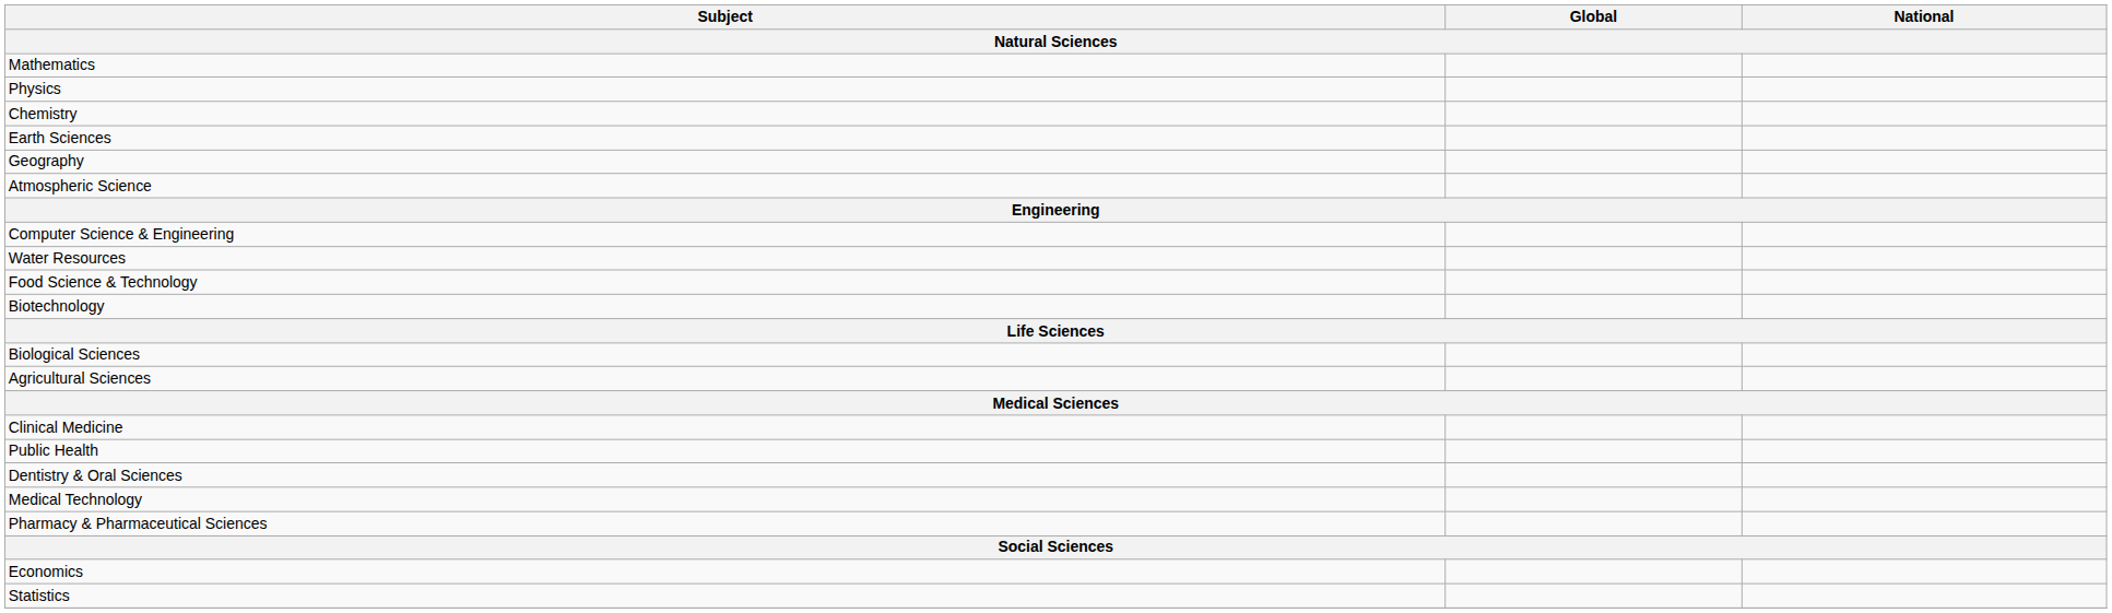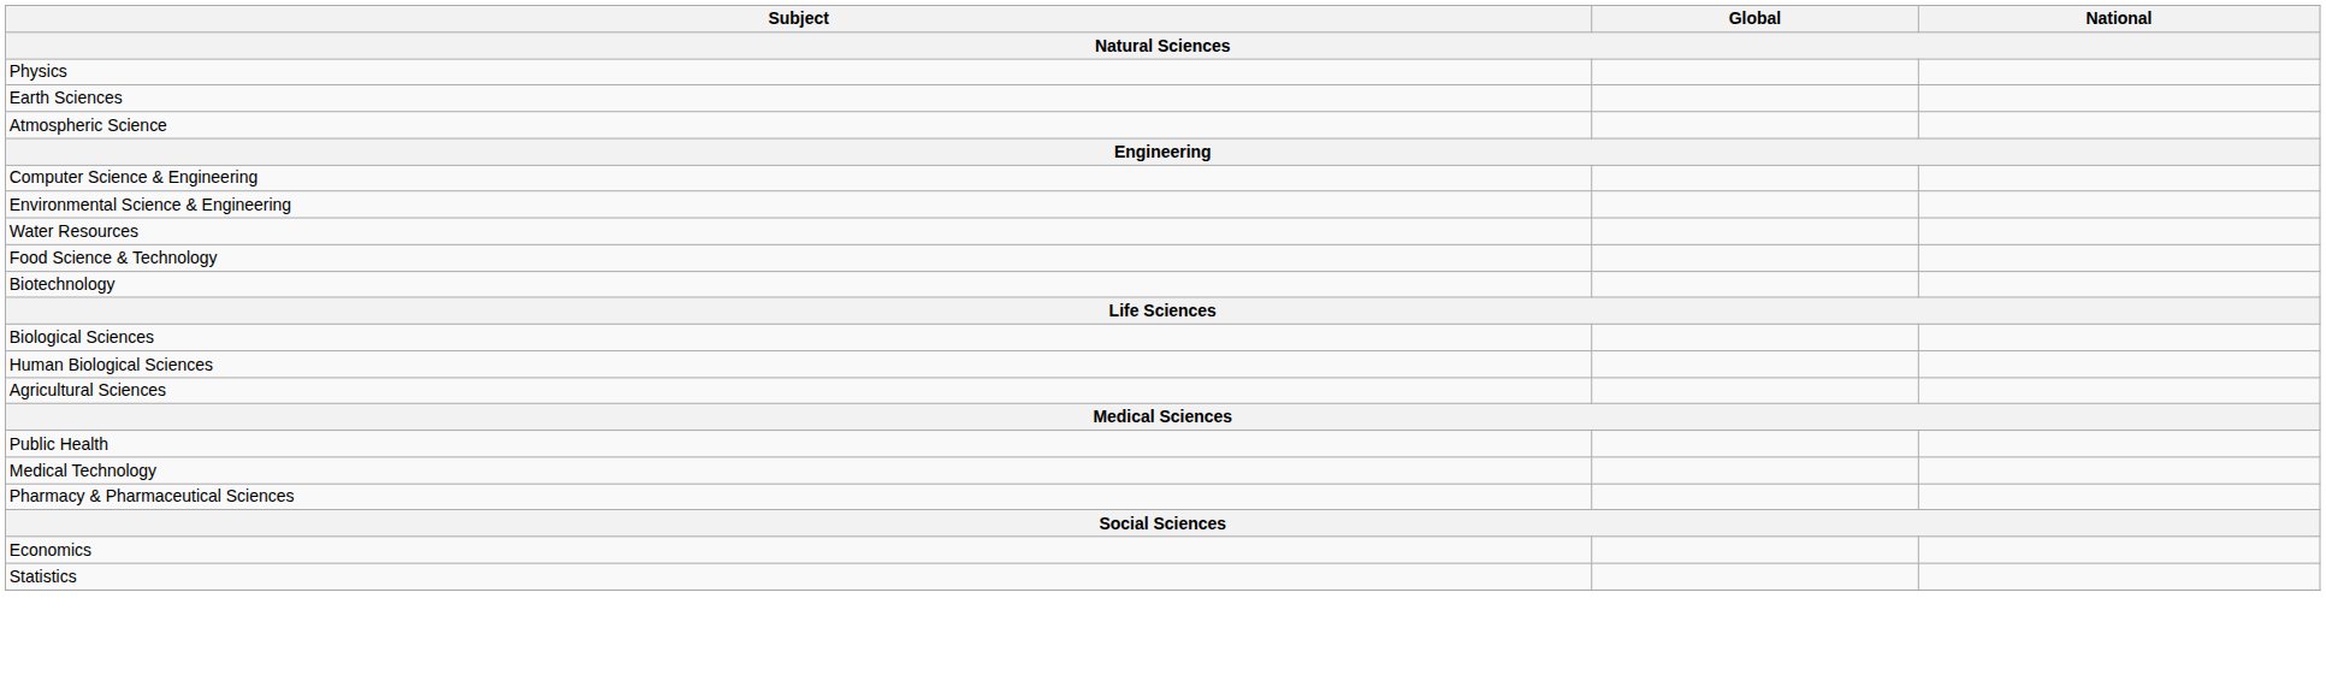 <table class="wikitable sortable" style="width: 100%; font-size: 90%">
 <tr>
 <th>Subject</th>
 <th>Global</th>
 <th>National</th>
 </tr>
 <tr>
 <th colspan="3">Natural Sciences</th>
 </tr>
 <tr>
-<td>Mathematics</td>
-<td data-sort-value="15"></td>
-<td data-sort-value="1"></td>
-</tr>
-<tr>
 <td>Physics</td>
 <td data-sort-value="51–75"></td>
 <td data-sort-value="3–5"></td>
 </tr>
 <tr>
-<td>Chemistry</td>
-<td data-sort-value="201–300"></td>
-<td data-sort-value="16–25"></td>
-</tr>
-<tr>
 <td>Earth Sciences</td>
 <td data-sort-value="201–300"></td>
 <td data-sort-value="17–23"></td>
-</tr>
-<tr>
-<td>Geography</td>
-<td data-sort-value="101–150"></td>
-<td data-sort-value="3–7"></td>
 </tr>
 <tr>
 <td>Atmospheric Science</td>
 <td data-sort-value="101–150"></td>
 <td data-sort-value="7–10"></td>
 </tr>
 <tr>
 <th colspan="3">Engineering</th>
 </tr>
 <tr>
 <td>Computer Science & Engineering</td>
 <td data-sort-value="301–400"></td>
 <td data-sort-value="11–13"></td>
+</tr>
+<tr>
+<td>Environmental Science & Engineering</td>
+<td data-sort-value="401–500"></td>
+<td data-sort-value="22–28"></td>
 </tr>
 <tr>
 <td>Water Resources</td>
 <td data-sort-value="101–150"></td>
 <td data-sort-value="4–8"></td>
 </tr>
 <tr>
 <td>Food Science & Technology</td>
 <td data-sort-value="201–300"></td>
 <td data-sort-value="3–6"></td>
 </tr>
 <tr>
 <td>Biotechnology</td>
 <td data-sort-value="201–300"></td>
 <td data-sort-value="14–25"></td>
 </tr>
 <tr>
 <th colspan="3">Life Sciences</th>
 </tr>
 <tr>
 <td>Biological Sciences</td>
 <td data-sort-value="76–100"></td>
 <td data-sort-value="6–11"></td>
 </tr>
 <tr>
+<td>Human Biological Sciences</td>
+<td data-sort-value="51–75"></td>
+<td data-sort-value="6–8"></td>
+</tr>
+<tr>
 <td>Agricultural Sciences</td>
 <td data-sort-value="46"></td>
 <td data-sort-value="3"></td>
 </tr>
 <tr>
 <th colspan="3">Medical Sciences</th>
 </tr>
 <tr>
-<td>Clinical Medicine</td>
-<td data-sort-value="201–300"></td>
-<td data-sort-value="14–22"></td>
-</tr>
-<tr>
 <td>Public Health</td>
 <td data-sort-value="301–400"></td>
 <td data-sort-value="12–22"></td>
-</tr>
-<tr>
-<td>Dentistry & Oral Sciences</td>
-<td data-sort-value="51–75"></td>
-<td data-sort-value="3–4"></td>
 </tr>
 <tr>
 <td>Medical Technology</td>
 <td data-sort-value="76–100"></td>
 <td data-sort-value="13–15"></td>
 </tr>
 <tr>
 <td>Pharmacy & Pharmaceutical Sciences</td>
 <td data-sort-value="51–75"></td>
 <td data-sort-value="5–6"></td>
 </tr>
 <tr>
 <th colspan="3">Social Sciences</th>
 </tr>
 <tr>
 <td>Economics</td>
 <td data-sort-value="39"></td>
 <td data-sort-value="1"></td>
 </tr>
 <tr>
 <td>Statistics</td>
 <td data-sort-value="101–150"></td>
 <td data-sort-value="4–6"></td>
 </tr>
 <tr>
 </tr>
 </table>
